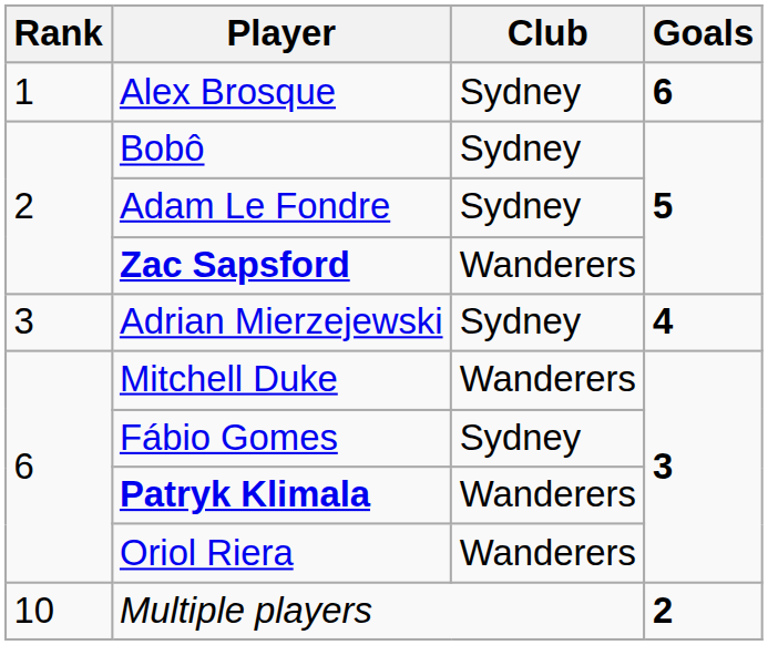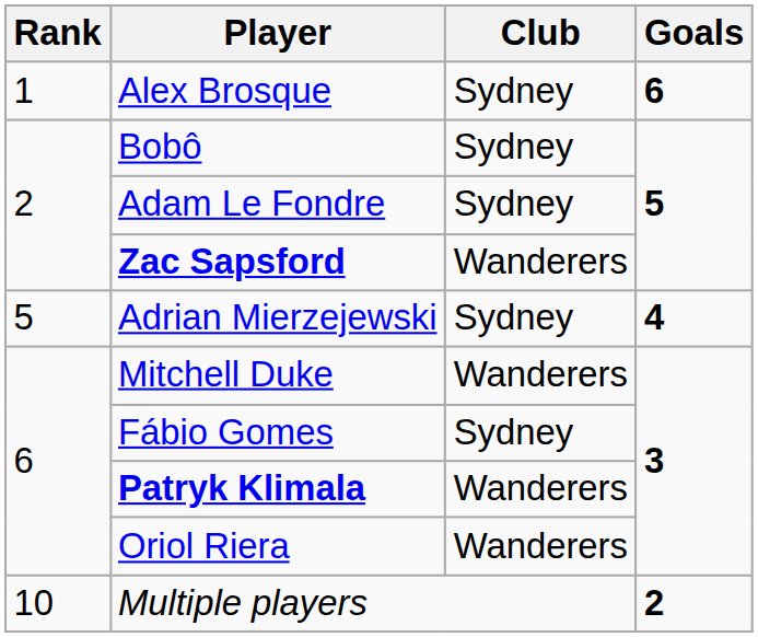 <table class="wikitable"  text-align:center">
 <tr>
 <th>Rank</th>
 <th>Player</th>
 <th>Club</th>
 <th>Goals</th>
 </tr>
 <tr>
 <td scope="row" rowspan=1>1</td>
 <td style="text-align:left"> <a href='#'>Alex Brosque</a></td>
 <td>Sydney</td>
 <td scope="row" rowspan=1><strong>6</strong></td>
 </tr>
 <tr>
 <td scope="row" rowspan=3>2</td>
 <td style="text-align:left"> <a href='#'>Bobô</a></td>
 <td>Sydney</td>
 <td scope="row" rowspan=3><strong>5</strong></td>
 </tr>
 <tr>
 <td style="text-align:left"> <a href='#'>Adam Le Fondre</a></td>
 <td>Sydney</td>
 </tr>
 <tr>
 <td style="text-align:left"> <strong><a href='#'>Zac Sapsford</a></strong></td>
 <td>Wanderers</td>
 </tr>
 <tr>
-<td scope="row" rowspan=1>3</td>
+<td scope="row" rowspan=1>5</td>
 <td style="text-align:left"> <a href='#'>Adrian Mierzejewski</a></td>
 <td>Sydney</td>
 <td scope="row" rowspan=1><strong>4</strong></td>
 </tr>
 <tr>
 <td scope="row" rowspan=4>6</td>
 <td style="text-align:left"> <a href='#'>Mitchell Duke</a></td>
 <td>Wanderers</td>
 <td scope="row" rowspan=4><strong>3</strong></td>
 </tr>
 <tr>
 <td style="text-align:left"> <a href='#'>Fábio Gomes</a></td>
 <td>Sydney</td>
 </tr>
 <tr>
 <td style="text-align:left"> <strong><a href='#'>Patryk Klimala</a></strong></td>
 <td>Wanderers</td>
 </tr>
 <tr>
 <td style="text-align:left"> <a href='#'>Oriol Riera</a></td>
 <td>Wanderers</td>
 </tr>
 <tr>
 <td scope="row" rowspan=1>10</td>
 <td scope="column" colspan=2><em>Multiple players</em></td>
 <td><strong>2</strong></td>
 </tr>
 </table>
